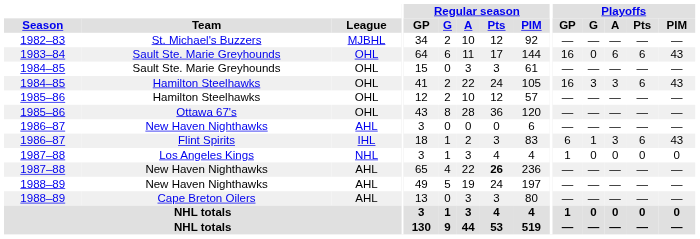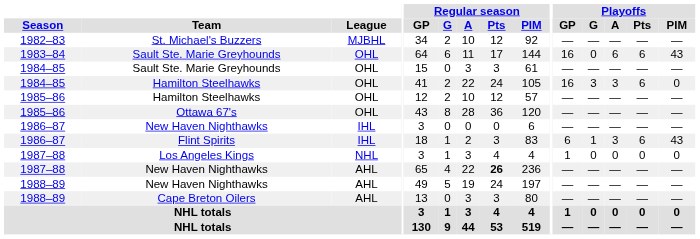 <table border="0" cellpadding="1" cellspacing="0" style="text-align:center; width:60em">
 <tr bgcolor="#e0e0e0">
 <th colspan="3" bgcolor="#ffffff"></th>
 <th rowspan="100" bgcolor="#ffffff"></th>
 <th colspan="5"><a href='#'>Regular season</a></th>
 <th rowspan="100" bgcolor="#ffffff"></th>
 <th colspan="5"><a href='#'>Playoffs</a></th>
 </tr>
 <tr bgcolor="#e0e0e0">
 <th><a href='#'>Season</a></th>
 <th>Team</th>
 <th>League</th>
 <th>GP</th>
 <th><a href='#'>G</a></th>
 <th><a href='#'>A</a></th>
 <th><a href='#'>Pts</a></th>
 <th><a href='#'>PIM</a></th>
 <th>GP</th>
 <th>G</th>
 <th>A</th>
 <th>Pts</th>
 <th>PIM</th>
 </tr>
 <tr>
 <td><a href='#'>1982–83</a></td>
 <td><a href='#'>St. Michael's Buzzers</a></td>
 <td><a href='#'>MJBHL</a></td>
 <td>34</td>
 <td>2</td>
 <td>10</td>
 <td>12</td>
 <td>92</td>
 <td>—</td>
 <td>—</td>
 <td>—</td>
 <td>—</td>
 <td>—</td>
 </tr>
 <tr bgcolor="#f0f0f0">
 <td><a href='#'>1983–84</a></td>
 <td><a href='#'>Sault Ste. Marie Greyhounds</a></td>
 <td><a href='#'>OHL</a></td>
 <td>64</td>
 <td>6</td>
 <td>11</td>
 <td>17</td>
 <td>144</td>
 <td>16</td>
 <td>0</td>
 <td>6</td>
 <td>6</td>
 <td>43</td>
 </tr>
 <tr>
 <td><a href='#'>1984–85</a></td>
 <td>Sault Ste. Marie Greyhounds</td>
 <td>OHL</td>
 <td>15</td>
 <td>0</td>
 <td>3</td>
 <td>3</td>
 <td>61</td>
 <td>—</td>
 <td>—</td>
 <td>—</td>
 <td>—</td>
 <td>—</td>
 </tr>
 <tr bgcolor="#f0f0f0">
 <td><a href='#'>1984–85</a></td>
 <td><a href='#'>Hamilton Steelhawks</a></td>
 <td>OHL</td>
 <td>41</td>
 <td>2</td>
 <td>22</td>
 <td>24</td>
 <td>105</td>
 <td>16</td>
 <td>3</td>
 <td>3</td>
 <td>6</td>
-<td>43</td>
+<td>0</td>
 </tr>
 <tr>
 <td><a href='#'>1985–86</a></td>
 <td>Hamilton Steelhawks</td>
 <td>OHL</td>
 <td>12</td>
 <td>2</td>
 <td>10</td>
 <td>12</td>
 <td>57</td>
 <td>—</td>
 <td>—</td>
 <td>—</td>
 <td>—</td>
 <td>—</td>
 </tr>
 <tr bgcolor="#f0f0f0">
 <td><a href='#'>1985–86</a></td>
 <td><a href='#'>Ottawa 67's</a></td>
 <td>OHL</td>
 <td>43</td>
 <td>8</td>
 <td>28</td>
 <td>36</td>
 <td>120</td>
 <td>—</td>
 <td>—</td>
 <td>—</td>
 <td>—</td>
 <td>—</td>
 </tr>
 <tr>
 <td><a href='#'>1986–87</a></td>
 <td><a href='#'>New Haven Nighthawks</a></td>
-<td><a href='#'>AHL</a></td>
+<td><a href='#'>IHL</a></td>
 <td>3</td>
 <td>0</td>
 <td>0</td>
 <td>0</td>
 <td>6</td>
 <td>—</td>
 <td>—</td>
 <td>—</td>
 <td>—</td>
 <td>—</td>
 </tr>
 <tr bgcolor="#f0f0f0">
 <td><a href='#'>1986–87</a></td>
 <td><a href='#'>Flint Spirits</a></td>
 <td><a href='#'>IHL</a></td>
 <td>18</td>
 <td>1</td>
 <td>2</td>
 <td>3</td>
 <td>83</td>
 <td>6</td>
 <td>1</td>
 <td>3</td>
 <td>6</td>
 <td>43</td>
 </tr>
 <tr>
 <td><a href='#'>1987–88</a></td>
 <td><a href='#'>Los Angeles Kings</a></td>
 <td><a href='#'>NHL</a></td>
 <td>3</td>
 <td>1</td>
 <td>3</td>
 <td>4</td>
 <td>4</td>
 <td>1</td>
 <td>0</td>
 <td>0</td>
 <td>0</td>
 <td>0</td>
 </tr>
 <tr bgcolor="#f0f0f0">
 <td><a href='#'>1987–88</a></td>
 <td>New Haven Nighthawks</td>
 <td>AHL</td>
 <td>65</td>
 <td>4</td>
 <td>22</td>
 <td><strong>26</strong></td>
 <td>236</td>
 <td>—</td>
 <td>—</td>
 <td>—</td>
 <td>—</td>
 <td>—</td>
 </tr>
 <tr>
 <td><a href='#'>1988–89</a></td>
 <td>New Haven Nighthawks</td>
 <td>AHL</td>
 <td>49</td>
 <td>5</td>
 <td>19</td>
 <td>24</td>
 <td>197</td>
 <td>—</td>
 <td>—</td>
 <td>—</td>
 <td>—</td>
 <td>—</td>
 </tr>
 <tr bgcolor="#f0f0f0">
 <td><a href='#'>1988–89</a></td>
 <td><a href='#'>Cape Breton Oilers</a></td>
 <td>AHL</td>
 <td>13</td>
 <td>0</td>
 <td>3</td>
 <td>3</td>
 <td>80</td>
 <td>—</td>
 <td>—</td>
 <td>—</td>
 <td>—</td>
 <td>—</td>
 </tr>
 <tr bgcolor="#e0e0e0">
 <th colspan="3">NHL totals</th>
 <th>3</th>
 <th>1</th>
 <th>3</th>
 <th>4</th>
 <th>4</th>
 <th>1</th>
 <th>0</th>
 <th>0</th>
 <th>0</th>
 <th>0</th>
 </tr>
 <tr bgcolor="#e0e0e0">
 <th colspan="3">NHL totals</th>
 <th>130</th>
 <th>9</th>
 <th>44</th>
 <th>53</th>
 <th>519</th>
 <th>—</th>
 <th>—</th>
 <th>—</th>
 <th>—</th>
 <th>—</th>
 </tr>
 </table>
